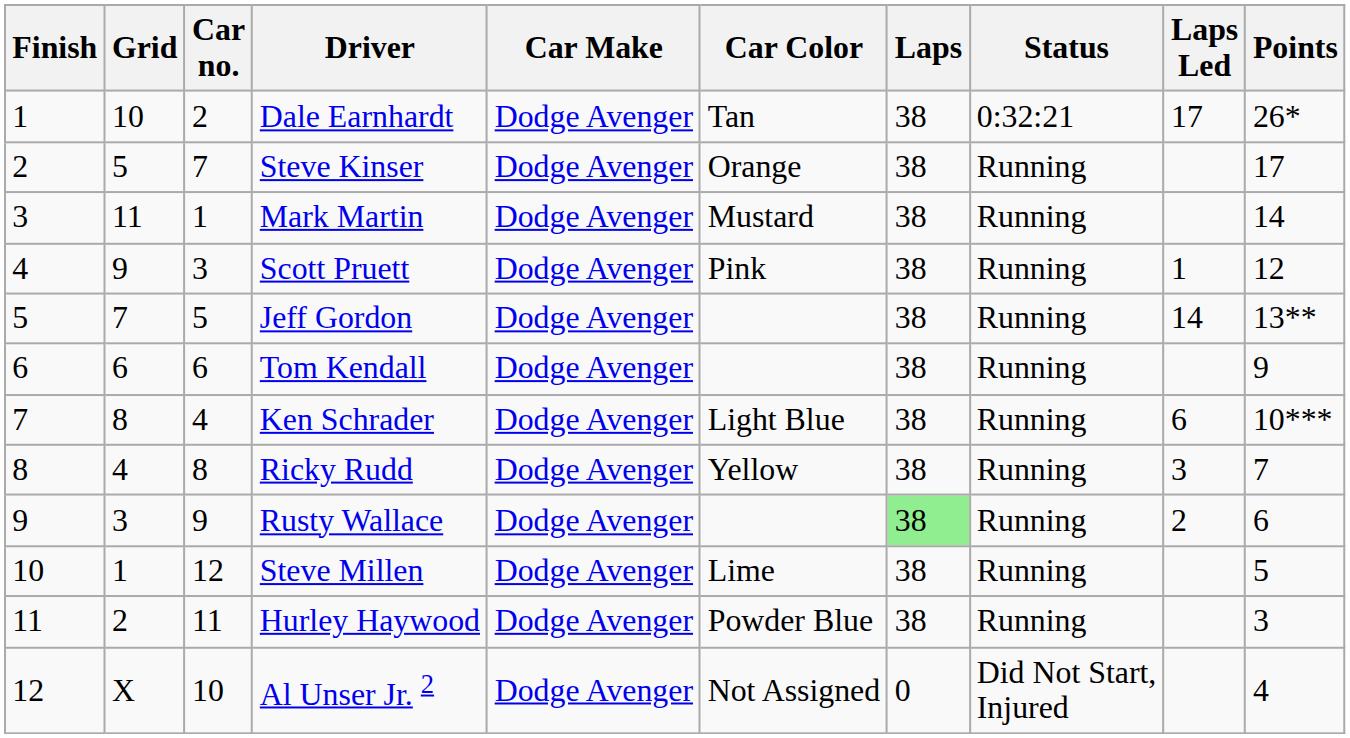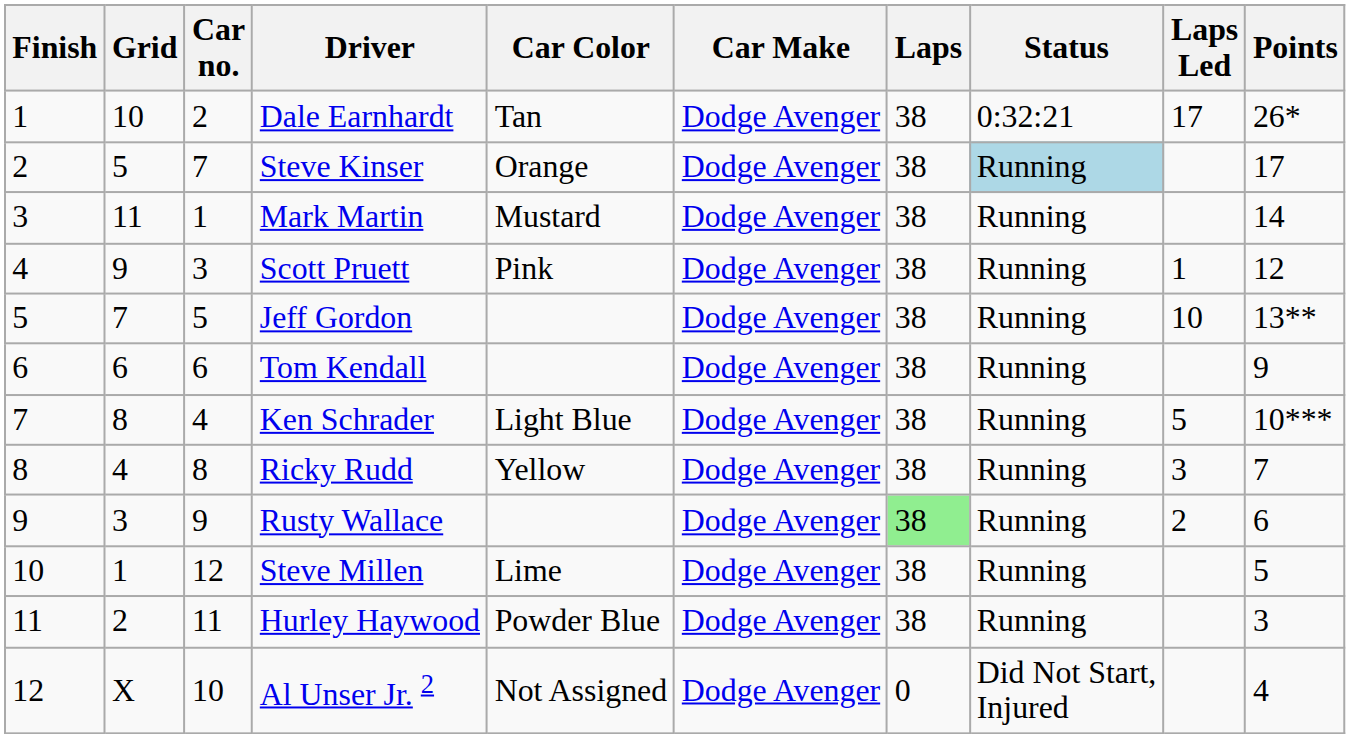 <table class="wikitable">
 <tr>
 <th>Finish</th>
 <th>Grid</th>
 <th>Car<br>no.</th>
 <th>Driver</th>
+<th>Car Color</th>
 <th>Car Make</th>
-<th>Car Color</th>
 <th>Laps</th>
 <th>Status</th>
 <th>Laps<br>Led</th>
 <th>Points</th>
 </tr>
 <tr>
 <td>1</td>
 <td>10</td>
 <td>2</td>
 <td><a href='#'>Dale Earnhardt</a></td>
+<td><div> Tan</div></td>
 <td><a href='#'>Dodge Avenger</a></td>
-<td><div> Tan</div></td>
 <td>38</td>
 <td>0:32:21</td>
 <td>17</td>
 <td>26*</td>
 </tr>
 <tr>
 <td>2</td>
 <td>5</td>
 <td>7</td>
 <td><a href='#'>Steve Kinser</a></td>
+<td><div> Orange</div></td>
 <td><a href='#'>Dodge Avenger</a></td>
-<td><div> Orange</div></td>
 <td>38</td>
-<td>Running</td>
+<td style="background: lightblue;">Running</td>
 <td></td>
 <td>17</td>
 </tr>
 <tr>
 <td>3</td>
 <td>11</td>
 <td>1</td>
 <td><a href='#'>Mark Martin</a></td>
+<td><div> Mustard</div></td>
 <td><a href='#'>Dodge Avenger</a></td>
-<td><div> Mustard</div></td>
 <td>38</td>
 <td>Running</td>
 <td></td>
 <td>14</td>
 </tr>
 <tr>
 <td>4</td>
 <td>9</td>
 <td>3</td>
 <td><a href='#'>Scott Pruett</a></td>
+<td><div> Pink</div></td>
 <td><a href='#'>Dodge Avenger</a></td>
-<td><div> Pink</div></td>
 <td>38</td>
 <td>Running</td>
 <td>1</td>
 <td>12</td>
 </tr>
 <tr>
 <td>5</td>
 <td>7</td>
 <td>5</td>
 <td><a href='#'>Jeff Gordon</a></td>
+<td><div></div></td>
 <td><a href='#'>Dodge Avenger</a></td>
-<td><div></div></td>
 <td>38</td>
 <td>Running</td>
-<td>14</td>
+<td>10</td>
 <td>13**</td>
 </tr>
 <tr>
 <td>6</td>
 <td>6</td>
 <td>6</td>
 <td><a href='#'>Tom Kendall</a></td>
+<td><div></div></td>
 <td><a href='#'>Dodge Avenger</a></td>
-<td><div></div></td>
 <td>38</td>
 <td>Running</td>
 <td></td>
 <td>9</td>
 </tr>
 <tr>
 <td>7</td>
 <td>8</td>
 <td>4</td>
 <td><a href='#'>Ken Schrader</a></td>
+<td><div> Light Blue</div></td>
 <td><a href='#'>Dodge Avenger</a></td>
-<td><div> Light Blue</div></td>
 <td>38</td>
 <td>Running</td>
-<td>6</td>
+<td>5</td>
 <td>10***</td>
 </tr>
 <tr>
 <td>8</td>
 <td>4</td>
 <td>8</td>
 <td><a href='#'>Ricky Rudd</a></td>
+<td><div> Yellow</div></td>
 <td><a href='#'>Dodge Avenger</a></td>
-<td><div> Yellow</div></td>
 <td>38</td>
 <td>Running</td>
 <td>3</td>
 <td>7</td>
 </tr>
 <tr>
 <td>9</td>
 <td>3</td>
 <td>9</td>
 <td><a href='#'>Rusty Wallace</a></td>
+<td><div></div></td>
 <td><a href='#'>Dodge Avenger</a></td>
-<td><div></div></td>
 <td style="background: lightgreen;">38</td>
 <td>Running</td>
 <td>2</td>
 <td>6</td>
 </tr>
 <tr>
 <td>10</td>
 <td>1</td>
 <td>12</td>
 <td><a href='#'>Steve Millen</a></td>
+<td><div> Lime</div></td>
 <td><a href='#'>Dodge Avenger</a></td>
-<td><div> Lime</div></td>
 <td>38</td>
 <td>Running</td>
 <td></td>
 <td>5</td>
 </tr>
 <tr>
 <td>11</td>
 <td>2</td>
 <td>11</td>
 <td><a href='#'>Hurley Haywood</a></td>
+<td><div> Powder Blue</div></td>
 <td><a href='#'>Dodge Avenger</a></td>
-<td><div> Powder Blue</div></td>
 <td>38</td>
 <td>Running</td>
 <td></td>
 <td>3</td>
 </tr>
 <tr>
 <td>12</td>
 <td>X</td>
 <td>10</td>
 <td><a href='#'>Al Unser Jr.</a> <sup><a href='#'>2</a></sup></td>
+<td>Not Assigned</td>
 <td><a href='#'>Dodge Avenger</a></td>
-<td>Not Assigned</td>
 <td>0</td>
 <td>Did Not Start,<br>Injured</td>
 <td></td>
 <td>4</td>
 </tr>
 </table>
